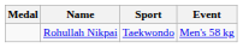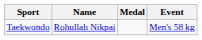 <table class="wikitable sortable" style="font-size:95%">
 <tr>
+<th>Sport</th>
+<th>Name</th>
 <th>Medal</th>
-<th>Name</th>
-<th>Sport</th>
 <th>Event</th>
 </tr>
 <tr>
+<td><a href='#'>Taekwondo</a></td>
+<td><a href='#'>Rohullah Nikpai</a></td>
 <td></td>
-<td><a href='#'>Rohullah Nikpai</a></td>
-<td><a href='#'>Taekwondo</a></td>
 <td><a href='#'>Men's 58 kg</a></td>
 </tr>
 </table>
